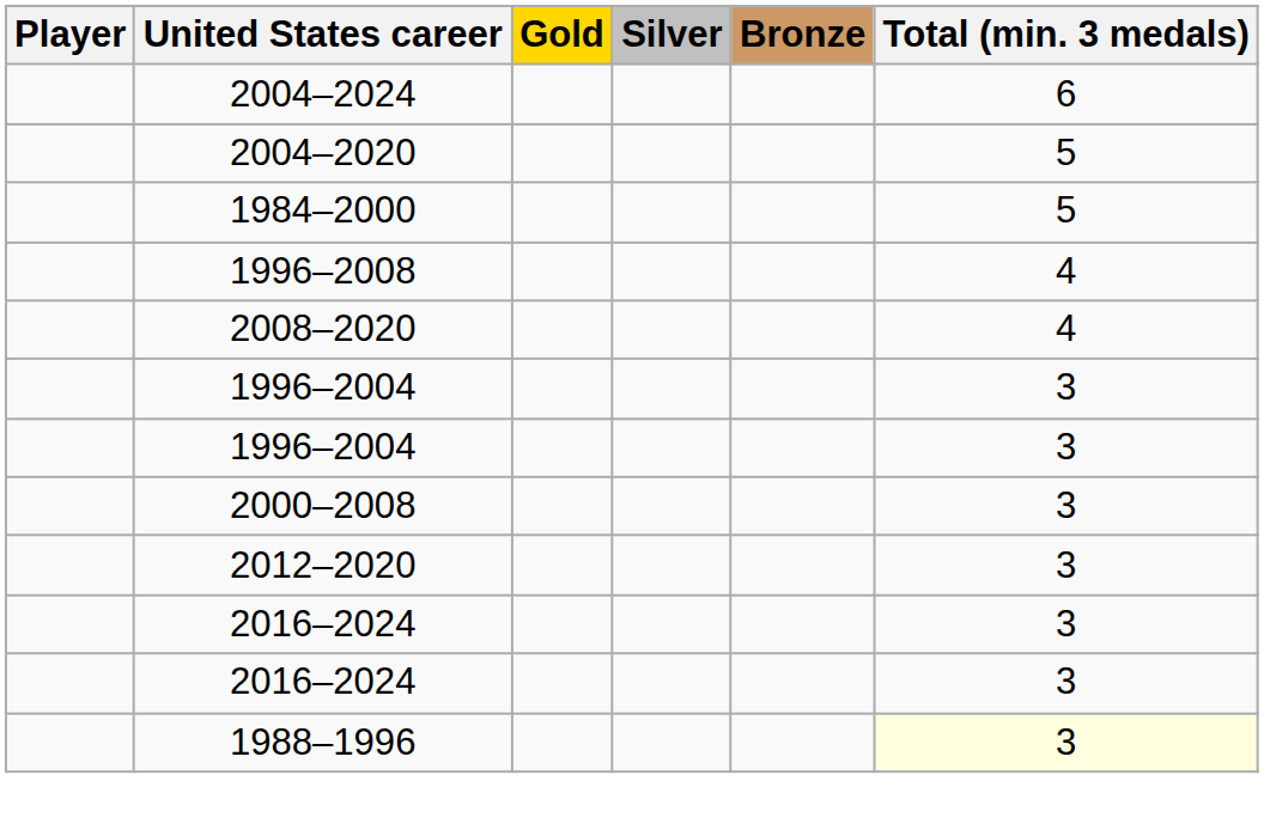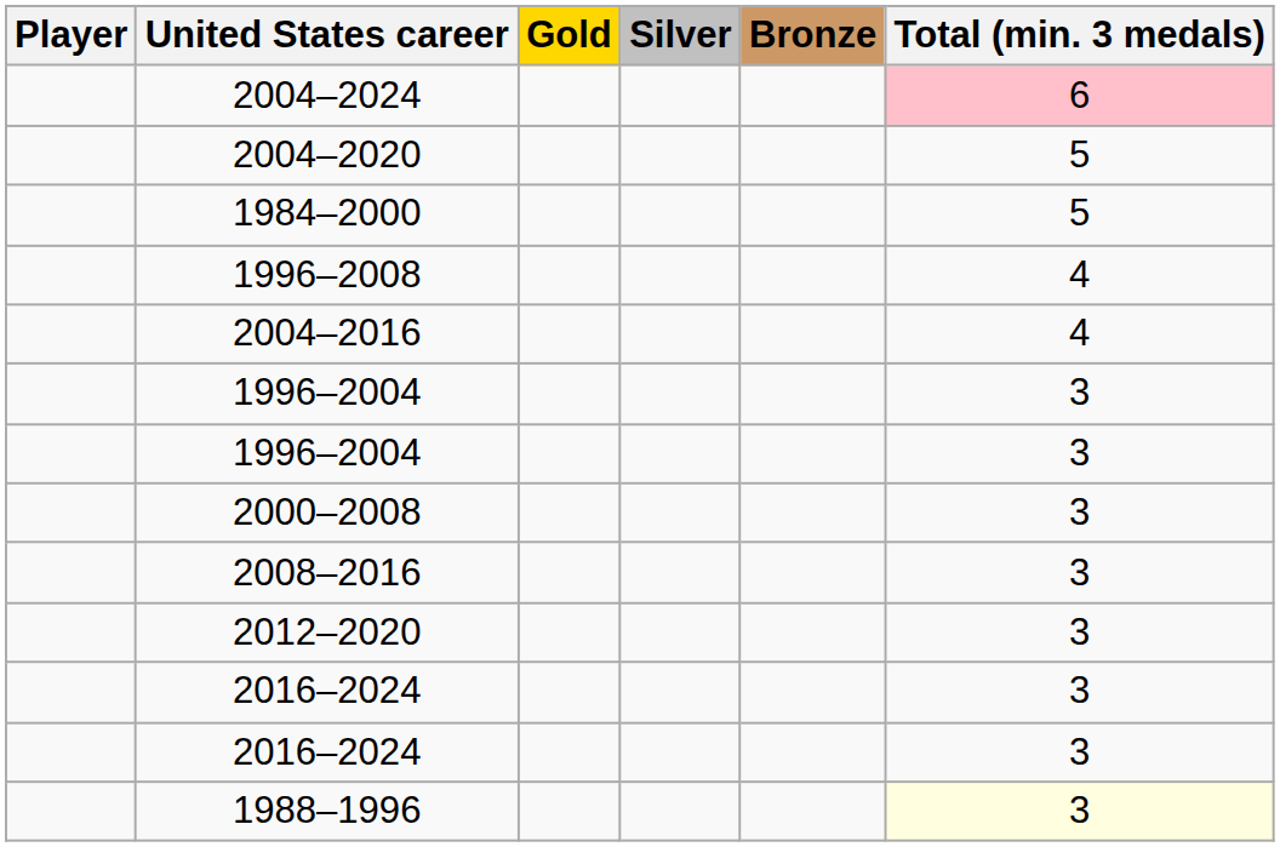 <table class="wikitable sortable" style="text-align: center;">
 <tr>
 <th>Player</th>
 <th>United States career</th>
 <th style="background-color:gold">Gold</th>
 <th style="background-color:silver">Silver</th>
 <th style="background-color:#cc9966">Bronze</th>
 <th>Total (min. 3 medals)</th>
 </tr>
 <tr>
 <td><strong></strong></td>
 <td>2004–2024</td>
 <td>     </td>
 <td></td>
 <td></td>
-<td>6</td>
+<td style="background: pink;">6</td>
 </tr>
 <tr>
 <td></td>
 <td>2004–2020</td>
 <td>    </td>
 <td></td>
 <td></td>
 <td>5</td>
 </tr>
 <tr>
 <td></td>
 <td>1984–2000</td>
 <td>   </td>
 <td></td>
 <td></td>
 <td>5</td>
 </tr>
 <tr>
 <td></td>
 <td>1996–2008</td>
 <td>   </td>
 <td></td>
 <td></td>
 <td>4</td>
 </tr>
 <tr>
 <td></td>
-<td>2008–2020</td>
+<td>2004–2016</td>
 <td>   </td>
 <td></td>
 <td></td>
 <td>4</td>
 </tr>
 <tr>
 <td></td>
 <td>1996–2004</td>
 <td>  </td>
 <td></td>
 <td></td>
 <td>3</td>
 </tr>
 <tr>
 <td></td>
 <td>1996–2004</td>
 <td>  </td>
 <td></td>
 <td></td>
 <td>3</td>
 </tr>
 <tr>
 <td></td>
 <td>2000–2008</td>
+<td>  </td>
+<td></td>
+<td></td>
+<td>3</td>
+</tr>
+<tr>
+<td></td>
+<td>2008–2016</td>
 <td>  </td>
 <td></td>
 <td></td>
 <td>3</td>
 </tr>
 <tr>
 <td></td>
 <td>2012–2020</td>
 <td>  </td>
 <td></td>
 <td></td>
 <td>3</td>
 </tr>
 <tr>
 <td></td>
 <td>2016–2024</td>
 <td>  </td>
 <td></td>
 <td></td>
 <td>3</td>
 </tr>
 <tr>
 <td></td>
 <td>2016–2024</td>
 <td>  </td>
 <td></td>
 <td></td>
 <td>3</td>
 </tr>
 <tr>
 <td></td>
 <td>1988–1996</td>
 <td> </td>
 <td></td>
 <td></td>
 <td style="background: lightyellow;">3</td>
 </tr>
 </table>
